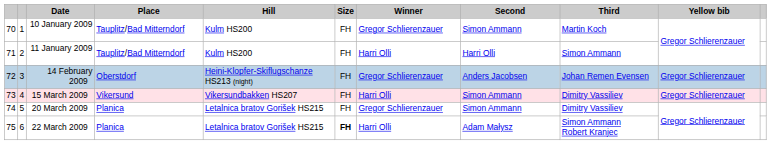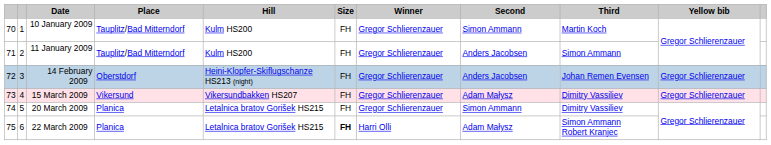 <table class="wikitable plainrowheaders" style="background:#fff; font-size:86%; line-height:16px; border:gray solid 1px; border-collapse:collapse;">
 <tr style="background:#ccc; text-align:center;">
 <th scope="col" style="background:#ccc; width=10 px;"></th>
 <th scope="col" style="background:#ccc; width=10 px;"></th>
 <th scope="col" style="background:#ccc; width:120px;">Date</th>
 <th scope="col" style="background:#ccc; width:200px;">Place</th>
 <th scope="col" style="background:#ccc; width:240px;">Hill</th>
 <th scope="col" style="background:#ccc; width:30px;">Size</th>
 <th scope="col" style="background:#ccc; width:185px;">Winner</th>
 <th scope="col" style="background:#ccc; width:185px;">Second</th>
 <th scope="col" style="background:#ccc; width:185px;">Third</th>
 <th scope="col" style="background:#ccc; width:180px;">Yellow bib</th>
 <th scope="col" style="background:#ccc; width:5px;"></th>
 </tr>
 <tr>
 <td align=center>70</td>
 <td align=center>1</td>
 <td align=right>10 January 2009  </td>
 <td> <a href='#'>Tauplitz</a>/<a href='#'>Bad Mitterndorf</a></td>
 <td><a href='#'>Kulm</a> HS200</td>
 <td align=center>FH</td>
 <td> <a href='#'>Gregor Schlierenzauer</a></td>
 <td> <a href='#'>Simon Ammann</a></td>
 <td> <a href='#'>Martin Koch</a></td>
 <td rowspan=2> <a href='#'>Gregor Schlierenzauer</a></td>
 <td></td>
 </tr>
 <tr>
 <td align=center>71</td>
 <td align=center>2</td>
 <td align=right>11 January 2009  </td>
 <td> <a href='#'>Tauplitz</a>/<a href='#'>Bad Mitterndorf</a></td>
 <td><a href='#'>Kulm</a> HS200</td>
 <td align=center>FH</td>
-<td> <a href='#'>Harri Olli</a></td>
-<td> <a href='#'>Harri Olli</a></td>
+<td> <a href='#'>Gregor Schlierenzauer</a></td>
+<td> <a href='#'>Anders Jacobsen</a></td>
 <td> <a href='#'>Simon Ammann</a></td>
 <td></td>
 </tr>
 <tr bgcolor=#BCD4E6>
 <td align=center>72</td>
 <td align=center>3</td>
 <td align=right>14 February 2009  </td>
 <td> <a href='#'>Oberstdorf</a></td>
 <td><a href='#'>Heini-Klopfer-Skiflugschanze</a> HS213 <small>(night)</small></td>
 <td align=center>FH</td>
 <td> <a href='#'>Gregor Schlierenzauer</a></td>
 <td> <a href='#'>Anders Jacobsen</a></td>
 <td> <a href='#'>Johan Remen Evensen</a></td>
 <td> <a href='#'>Gregor Schlierenzauer</a></td>
 <td></td>
 </tr>
 <tr bgcolor=#FFE1E7>
 <td align=center>73</td>
 <td align=center>4</td>
 <td align=right>15 March 2009  </td>
 <td> <a href='#'>Vikersund</a></td>
 <td><a href='#'>Vikersundbakken</a> HS207</td>
 <td align=center>FH</td>
-<td> <a href='#'>Harri Olli</a></td>
-<td> <a href='#'>Simon Ammann</a></td>
+<td> <a href='#'>Gregor Schlierenzauer</a></td>
+<td> <a href='#'>Adam Małysz</a></td>
 <td> <a href='#'>Dimitry Vassiliev</a></td>
 <td> <a href='#'>Gregor Schlierenzauer</a></td>
 <td></td>
 </tr>
 <tr>
 <td align=center>74</td>
 <td align=center>5</td>
 <td align=right>20 March 2009  </td>
 <td> <a href='#'>Planica</a></td>
 <td><a href='#'>Letalnica bratov Gorišek</a> HS215</td>
 <td align=center>FH</td>
 <td> <a href='#'>Gregor Schlierenzauer</a></td>
 <td> <a href='#'>Simon Ammann</a></td>
 <td> <a href='#'>Dimitry Vassiliev</a></td>
 <td rowspan=2> <a href='#'>Gregor Schlierenzauer</a></td>
 <td></td>
 </tr>
 <tr>
 <td align=center>75</td>
 <td align=center>6</td>
 <td align=right>22 March 2009  </td>
 <td> <a href='#'>Planica</a></td>
 <td><a href='#'>Letalnica bratov Gorišek</a> HS215</td>
 <td align=center><strong>FH</strong></td>
 <td> <a href='#'>Harri Olli</a></td>
 <td> <a href='#'>Adam Małysz</a></td>
 <td> <a href='#'>Simon Ammann</a><br> <a href='#'>Robert Kranjec</a></td>
 <td></td>
 </tr>
 </table>
